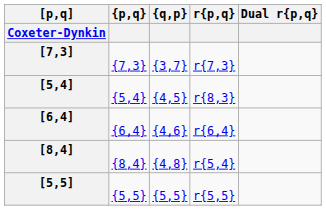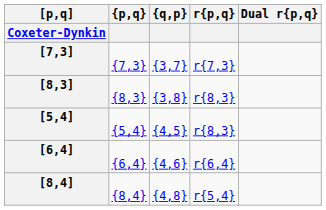 <table class="wikitable">
 <tr>
 <th>[p,q]</th>
 <th>{p,q}</th>
 <th>{q,p}</th>
 <th>r{p,q}</th>
 <th>Dual r{p,q}</th>
 </tr>
 <tr>
 <th><a href='#'>Coxeter-Dynkin</a></th>
 <th></th>
 <th></th>
 <th></th>
 <th></th>
 </tr>
 <tr align=center valign=top>
 <th valign=center>[7,3]</th>
 <td><br><a href='#'>{7,3}</a></td>
 <td><br><a href='#'>{3,7}</a></td>
 <td><br><a href='#'>r{7,3}</a></td>
 <td></td>
 </tr>
 <tr align=center valign=top>
+<th valign=center>[8,3]</th>
+<td><br><a href='#'>{8,3}</a></td>
+<td><br><a href='#'>{3,8}</a></td>
+<td><br><a href='#'>r{8,3}</a></td>
+<td></td>
+</tr>
+<tr align=center valign=top>
 <th valign=center>[5,4]</th>
 <td><br><a href='#'>{5,4}</a></td>
 <td><br><a href='#'>{4,5}</a></td>
 <td><br><a href='#'>r{8,3}</a></td>
 <td></td>
 </tr>
 <tr align=center valign=top>
 <th valign=center>[6,4]</th>
 <td><br><a href='#'>{6,4}</a></td>
 <td><br><a href='#'>{4,6}</a></td>
 <td><br><a href='#'>r{6,4}</a></td>
 <td></td>
 </tr>
 <tr align=center valign=top>
 <th valign=center>[8,4]</th>
 <td><br><a href='#'>{8,4}</a></td>
 <td><br><a href='#'>{4,8}</a></td>
 <td><br><a href='#'>r{5,4}</a></td>
 <td></td>
 </tr>
-<tr align=center valign=top>
-<th valign=center>[5,5]</th>
-<td><br><a href='#'>{5,5}</a></td>
-<td><br><a href='#'>{5,5}</a></td>
-<td><br><a href='#'>r{5,5}</a></td>
-<td></td>
-</tr>
 </table>
